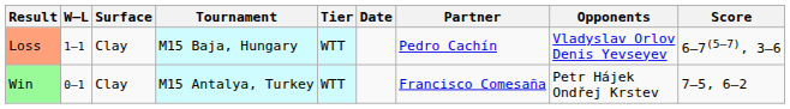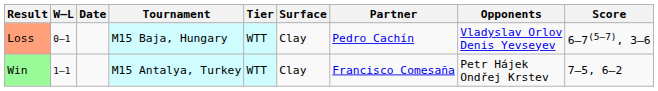 <table class="sortable wikitable">
 <tr>
 <th>Result</th>
 <th class="unsortable">W–L</th>
-<th>Surface</th>
+<th>Date</th>
 <th>Tournament</th>
 <th>Tier</th>
-<th>Date</th>
+<th>Surface</th>
 <th>Partner</th>
 <th>Opponents</th>
 <th class="unsortable">Score</th>
 </tr>
 <tr>
 <td bgcolor=ffa07a>Loss</td>
-<td><small>1–1</small></td>
-<td>Clay</td>
+<td><small>0–1</small></td>
+<td></td>
 <td style="background:#cffcff;">M15 Baja, Hungary</td>
 <td style="background:#cffcff;">WTT</td>
-<td></td>
+<td>Clay</td>
 <td> <a href='#'>Pedro Cachín</a></td>
 <td> <a href='#'>Vladyslav Orlov</a><br> <a href='#'>Denis Yevseyev</a></td>
 <td>6–7<sup>(5–7)</sup>, 3–6</td>
 </tr>
 <tr>
 <td bgcolor=98fb98>Win</td>
-<td><small>0–1</small></td>
-<td>Clay</td>
+<td><small>1–1</small></td>
+<td></td>
 <td style="background:#cffcff;">M15 Antalya, Turkey</td>
 <td style="background:#cffcff;">WTT</td>
-<td></td>
+<td>Clay</td>
 <td> <a href='#'>Francisco Comesaña</a></td>
 <td> Petr Hájek<br> Ondřej Krstev</td>
 <td>7–5, 6–2</td>
 </tr>
 </table>
